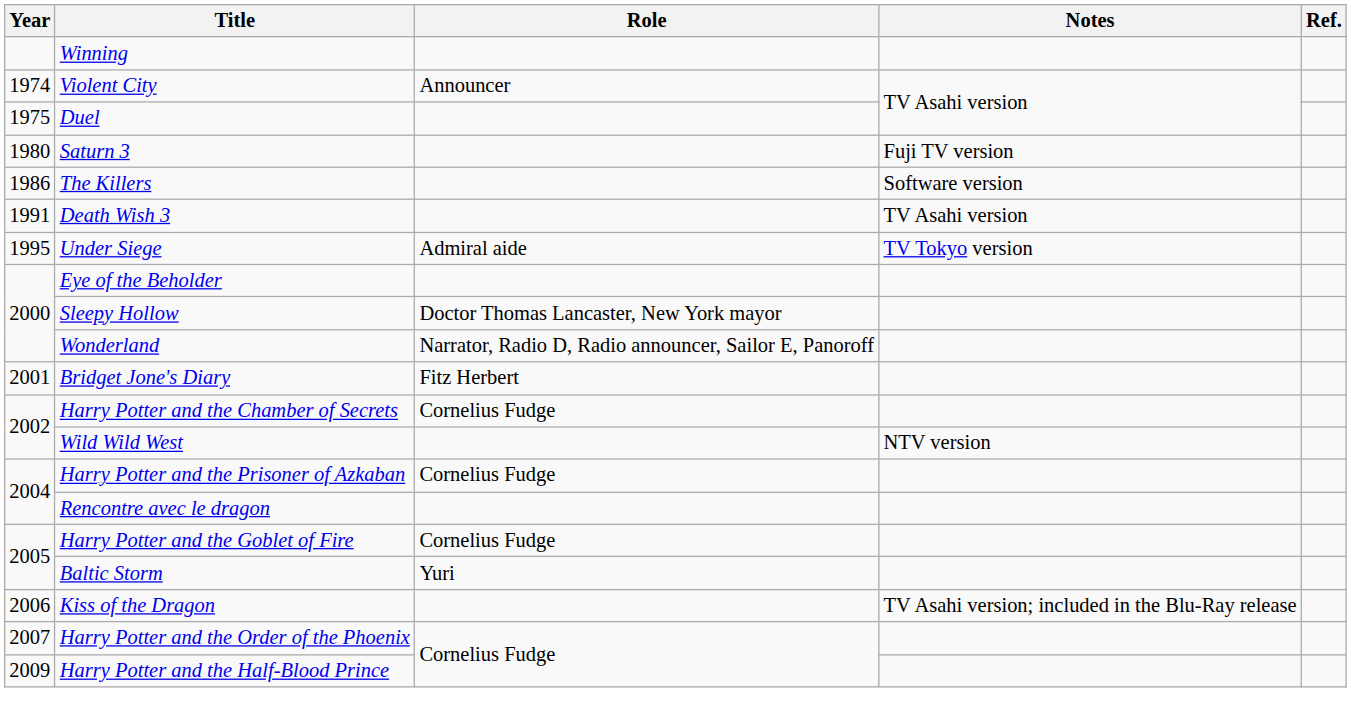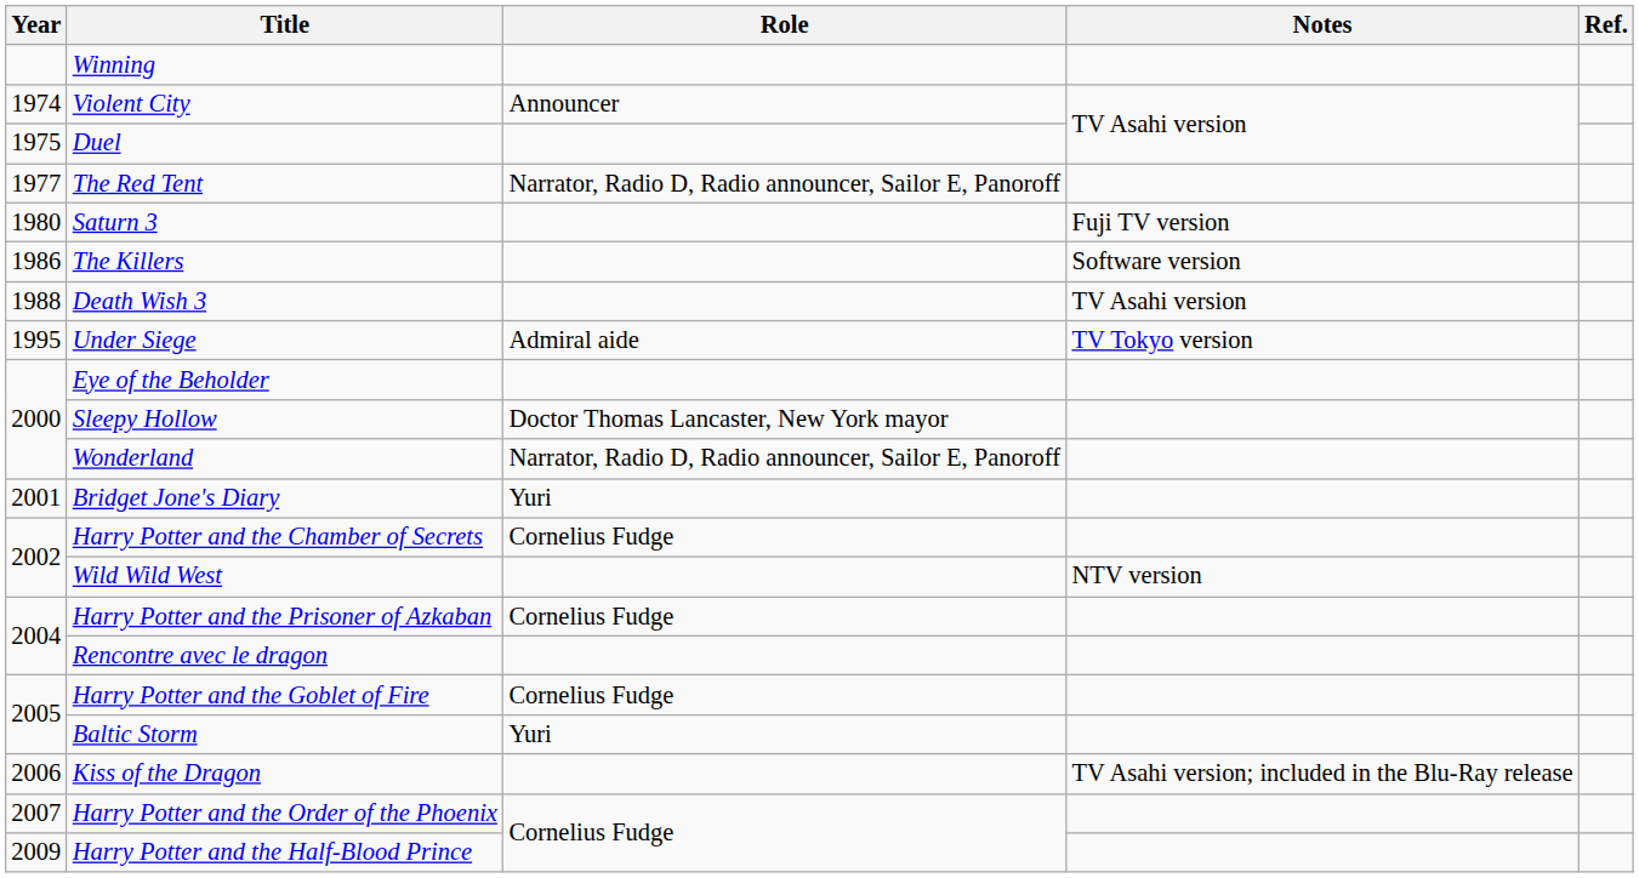 <table class="wikitable">
 <tr>
 <th>Year</th>
 <th>Title</th>
 <th>Role</th>
 <th>Notes</th>
 <th>Ref.</th>
 </tr>
 <tr>
 <td></td>
 <td><em><a href='#'>Winning</a></em></td>
 <td></td>
 <td></td>
 <td></td>
 </tr>
 <tr>
 <td>1974</td>
 <td><em><a href='#'>Violent City</a></em></td>
 <td>Announcer</td>
 <td rowspan="2">TV Asahi version</td>
 <td></td>
 </tr>
 <tr>
 <td>1975</td>
 <td><em><a href='#'>Duel</a></em></td>
 <td></td>
 <td></td>
 </tr>
 <tr>
+<td>1977</td>
+<td><em><a href='#'>The Red Tent</a></em></td>
+<td>Narrator, Radio D, Radio announcer, Sailor E, Panoroff</td>
+<td></td>
+<td></td>
+</tr>
+<tr>
 <td>1980</td>
 <td><em><a href='#'>Saturn 3</a></em></td>
 <td></td>
 <td>Fuji TV version</td>
 <td></td>
 </tr>
 <tr>
 <td>1986</td>
 <td><em><a href='#'>The Killers</a></em></td>
 <td></td>
 <td>Software version</td>
 <td></td>
 </tr>
 <tr>
-<td>1991</td>
+<td>1988</td>
 <td><em><a href='#'>Death Wish 3</a></em></td>
 <td></td>
 <td>TV Asahi version</td>
 <td></td>
 </tr>
 <tr>
 <td>1995</td>
 <td><em><a href='#'>Under Siege</a></em></td>
 <td>Admiral aide</td>
 <td><a href='#'>TV Tokyo</a> version</td>
 <td></td>
 </tr>
 <tr>
 <td rowspan="3">2000</td>
 <td><em><a href='#'>Eye of the Beholder</a></em></td>
 <td></td>
 <td></td>
 <td></td>
 </tr>
 <tr>
 <td><em><a href='#'>Sleepy Hollow</a></em></td>
 <td>Doctor Thomas Lancaster, New York mayor</td>
 <td></td>
 <td></td>
 </tr>
 <tr>
 <td><em><a href='#'>Wonderland</a></em></td>
 <td>Narrator, Radio D, Radio announcer, Sailor E, Panoroff</td>
 <td></td>
 <td></td>
 </tr>
 <tr>
 <td>2001</td>
 <td><em><a href='#'>Bridget Jone's Diary</a></em></td>
-<td>Fitz Herbert</td>
+<td>Yuri</td>
 <td></td>
 <td></td>
 </tr>
 <tr>
 <td rowspan="2">2002</td>
 <td><em><a href='#'>Harry Potter and the Chamber of Secrets</a></em></td>
 <td>Cornelius Fudge</td>
 <td></td>
 <td></td>
 </tr>
 <tr>
 <td><em><a href='#'>Wild Wild West</a></em></td>
 <td></td>
 <td>NTV version</td>
 <td></td>
 </tr>
 <tr>
 <td rowspan="2">2004</td>
 <td><em><a href='#'>Harry Potter and the Prisoner of Azkaban</a></em></td>
 <td>Cornelius Fudge</td>
 <td></td>
 <td></td>
 </tr>
 <tr>
 <td><em><a href='#'>Rencontre avec le dragon</a></em></td>
 <td></td>
 <td></td>
 <td></td>
 </tr>
 <tr>
 <td rowspan="2">2005</td>
 <td><em><a href='#'>Harry Potter and the Goblet of Fire</a></em></td>
 <td>Cornelius Fudge</td>
 <td></td>
 <td></td>
 </tr>
 <tr>
 <td><em><a href='#'>Baltic Storm</a></em></td>
 <td>Yuri</td>
 <td></td>
 <td></td>
 </tr>
 <tr>
 <td>2006</td>
 <td><em><a href='#'>Kiss of the Dragon</a></em></td>
 <td></td>
 <td>TV Asahi version; included in the Blu-Ray release</td>
 <td></td>
 </tr>
 <tr>
 <td>2007</td>
 <td><em><a href='#'>Harry Potter and the Order of the Phoenix</a></em></td>
 <td rowspan="2">Cornelius Fudge</td>
 <td></td>
 <td></td>
 </tr>
 <tr>
 <td>2009</td>
 <td><em><a href='#'>Harry Potter and the Half-Blood Prince</a></em></td>
 <td></td>
 <td></td>
 </tr>
 </table>
